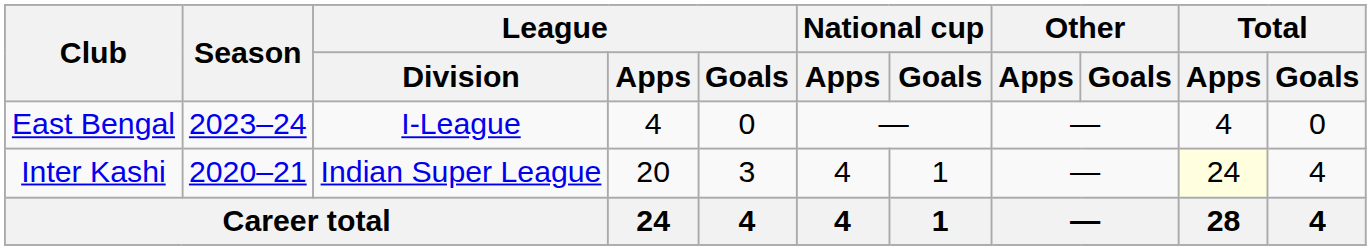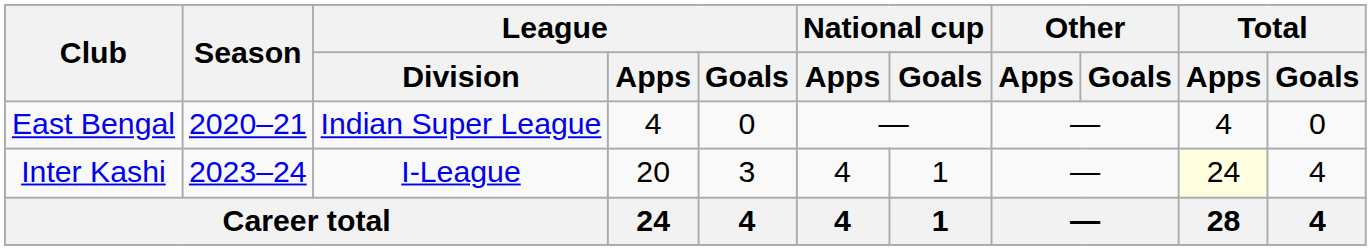 <table class="wikitable" style="text-align: center;">
 <tr>
 <th rowspan="2">Club</th>
 <th rowspan="2">Season</th>
 <th colspan="3">League</th>
 <th colspan="2">National cup</th>
 <th colspan="2">Other</th>
 <th colspan="2">Total</th>
 </tr>
 <tr>
 <th>Division</th>
 <th>Apps</th>
 <th>Goals</th>
 <th>Apps</th>
 <th>Goals</th>
 <th>Apps</th>
 <th>Goals</th>
 <th>Apps</th>
 <th>Goals</th>
 </tr>
 <tr>
 <td><a href='#'>East Bengal</a></td>
-<td><a href='#'>2023–24</a></td>
-<td><a href='#'>I-League</a></td>
+<td><a href='#'>2020–21</a></td>
+<td><a href='#'>Indian Super League</a></td>
 <td>4</td>
 <td>0</td>
 <td colspan=2>—</td>
 <td colspan=2>—</td>
 <td>4</td>
 <td>0</td>
 </tr>
 <tr>
 <td><a href='#'>Inter Kashi</a></td>
-<td><a href='#'>2020–21</a></td>
-<td><a href='#'>Indian Super League</a></td>
+<td><a href='#'>2023–24</a></td>
+<td><a href='#'>I-League</a></td>
 <td>20</td>
 <td>3</td>
 <td>4</td>
 <td>1</td>
 <td colspan=2>—</td>
 <td style="background: lightyellow;">24</td>
 <td>4</td>
 </tr>
 <tr>
 <th colspan="3">Career total</th>
 <th>24</th>
 <th>4</th>
 <th>4</th>
 <th>1</th>
 <th colspan=2>—</th>
 <th>28</th>
 <th>4</th>
 </tr>
 </table>
